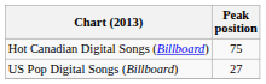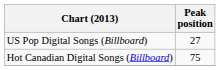 <table class="wikitable">
 <tr>
 <th>Chart (2013)</th>
 <th>Peak <br> position</th>
 </tr>
 <tr>
+<td>US Pop Digital Songs (<em>Billboard</em>)</td>
+<td align="center">27</td>
+</tr>
+<tr>
 <td>Hot Canadian Digital Songs (<a href='#'><em>Billboard</em></a>)</td>
 <td align="center">75</td>
 </tr>
 <tr>
-<td>US Pop Digital Songs (<em>Billboard</em>)</td>
-<td align="center">27</td>
-</tr>
-<tr>
 </tr>
 </table>
